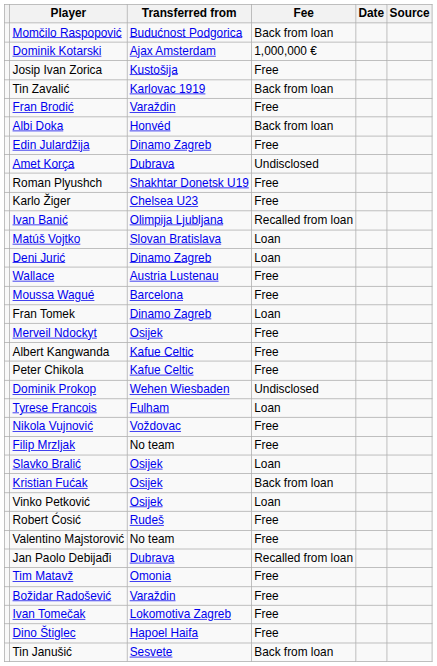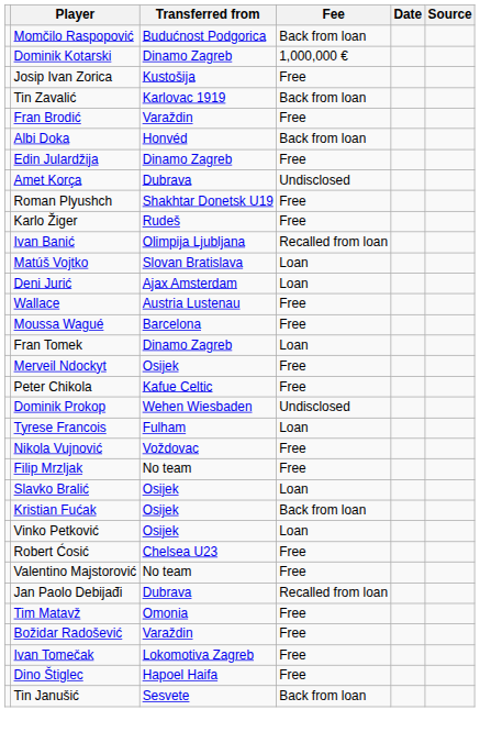 <table class="wikitable plainrowheaders sortable">
 <tr>
 <th></th>
 <th scope=col>Player</th>
 <th>Transferred from</th>
 <th scope=col>Fee</th>
 <th scope=col>Date</th>
 <th scope=col>Source</th>
 </tr>
 <tr>
 <td align=center></td>
 <td> <a href='#'>Momčilo Raspopović</a></td>
 <td> <a href='#'>Budućnost Podgorica</a></td>
 <td>Back from loan</td>
 <td></td>
 <td></td>
 </tr>
 <tr>
 <td align=center></td>
 <td> <a href='#'>Dominik Kotarski</a></td>
-<td> <a href='#'>Ajax Amsterdam</a></td>
+<td> <a href='#'>Dinamo Zagreb</a></td>
 <td>1,000,000 €</td>
 <td></td>
 <td></td>
 </tr>
 <tr>
 <td align=center></td>
 <td> Josip Ivan Zorica</td>
 <td> <a href='#'>Kustošija</a></td>
 <td>Free</td>
 <td></td>
 <td></td>
 </tr>
 <tr>
 <td align=center></td>
 <td> Tin Zavalić</td>
 <td> <a href='#'>Karlovac 1919</a></td>
 <td>Back from loan</td>
 <td></td>
 <td></td>
 </tr>
 <tr>
 <td align=center></td>
 <td> <a href='#'>Fran Brodić</a></td>
 <td> <a href='#'>Varaždin</a></td>
 <td>Free</td>
 <td></td>
 <td></td>
 </tr>
 <tr>
 <td align=center></td>
 <td> <a href='#'>Albi Doka</a></td>
 <td> <a href='#'>Honvéd</a></td>
 <td>Back from loan</td>
 <td></td>
 <td></td>
 </tr>
 <tr>
 <td align=center></td>
 <td> <a href='#'>Edin Julardžija</a></td>
 <td> <a href='#'>Dinamo Zagreb</a></td>
 <td>Free</td>
 <td></td>
 <td></td>
 </tr>
 <tr>
 <td align=center></td>
 <td> <a href='#'>Amet Korça</a></td>
 <td> <a href='#'>Dubrava</a></td>
 <td>Undisclosed</td>
 <td></td>
 <td></td>
 </tr>
 <tr>
 <td align=center></td>
 <td> Roman Plyushch</td>
 <td> <a href='#'>Shakhtar Donetsk U19</a></td>
 <td>Free</td>
 <td></td>
 <td></td>
 </tr>
 <tr>
 <td align=center></td>
 <td> Karlo Žiger</td>
-<td> <a href='#'>Chelsea U23</a></td>
+<td> <a href='#'>Rudeš</a></td>
 <td>Free</td>
 <td></td>
 <td></td>
 </tr>
 <tr>
 <td align=center></td>
 <td> <a href='#'>Ivan Banić</a></td>
 <td> <a href='#'>Olimpija Ljubljana</a></td>
 <td>Recalled from loan</td>
 <td></td>
 <td></td>
 </tr>
 <tr>
 <td align=center></td>
 <td> <a href='#'>Matúš Vojtko</a></td>
 <td> <a href='#'>Slovan Bratislava</a></td>
 <td>Loan</td>
 <td></td>
 <td></td>
 </tr>
 <tr>
 <td align=center></td>
 <td> <a href='#'>Deni Jurić</a></td>
-<td> <a href='#'>Dinamo Zagreb</a></td>
+<td> <a href='#'>Ajax Amsterdam</a></td>
 <td>Loan</td>
 <td></td>
 <td></td>
 </tr>
 <tr>
 <td align=center></td>
 <td> <a href='#'>Wallace</a></td>
 <td> <a href='#'>Austria Lustenau</a></td>
 <td>Free</td>
 <td></td>
 <td></td>
 </tr>
 <tr>
 <td align=center></td>
 <td> <a href='#'>Moussa Wagué</a></td>
 <td> <a href='#'>Barcelona</a></td>
 <td>Free</td>
 <td></td>
 <td></td>
 </tr>
 <tr>
 <td align=center></td>
 <td> Fran Tomek</td>
 <td> <a href='#'>Dinamo Zagreb</a></td>
 <td>Loan</td>
 <td></td>
 <td></td>
 </tr>
 <tr>
 <td align=center></td>
 <td> <a href='#'>Merveil Ndockyt</a></td>
 <td> <a href='#'>Osijek</a></td>
-<td>Free</td>
-<td></td>
-<td></td>
-</tr>
-<tr>
-<td align=center></td>
-<td> Albert Kangwanda</td>
-<td> <a href='#'>Kafue Celtic</a></td>
 <td>Free</td>
 <td></td>
 <td></td>
 </tr>
 <tr>
 <td align=center></td>
 <td> Peter Chikola</td>
 <td> <a href='#'>Kafue Celtic</a></td>
 <td>Free</td>
 <td></td>
 <td></td>
 </tr>
 <tr>
 <td align=center></td>
 <td> <a href='#'>Dominik Prokop</a></td>
 <td> <a href='#'>Wehen Wiesbaden</a></td>
 <td>Undisclosed</td>
 <td></td>
 <td></td>
 </tr>
 <tr>
 <td align=center></td>
 <td> <a href='#'>Tyrese Francois</a></td>
 <td> <a href='#'>Fulham</a></td>
 <td>Loan</td>
 <td></td>
 <td></td>
 </tr>
 <tr>
 <td align=center></td>
 <td> <a href='#'>Nikola Vujnović</a></td>
 <td> <a href='#'>Voždovac</a></td>
 <td>Free</td>
 <td></td>
 <td></td>
 </tr>
 <tr>
 <td align=center></td>
 <td> <a href='#'>Filip Mrzljak</a></td>
 <td>No team</td>
 <td>Free</td>
 <td></td>
 <td></td>
 </tr>
 <tr>
 <td align=center></td>
 <td> <a href='#'>Slavko Bralić</a></td>
 <td> <a href='#'>Osijek</a></td>
 <td>Loan</td>
 <td></td>
 <td></td>
 </tr>
 <tr>
 <td align=center></td>
 <td> <a href='#'>Kristian Fućak</a></td>
 <td> <a href='#'>Osijek</a></td>
 <td>Back from loan</td>
 <td></td>
 <td></td>
 </tr>
 <tr>
 <td align=center></td>
 <td> Vinko Petković</td>
 <td> <a href='#'>Osijek</a></td>
 <td>Loan</td>
 <td></td>
 <td></td>
 </tr>
 <tr>
 <td align=center></td>
 <td> Robert Ćosić</td>
-<td> <a href='#'>Rudeš</a></td>
+<td> <a href='#'>Chelsea U23</a></td>
 <td>Free</td>
 <td></td>
 <td></td>
 </tr>
 <tr>
 <td align=center></td>
 <td> Valentino Majstorović</td>
 <td>No team</td>
 <td>Free</td>
 <td></td>
 <td></td>
 </tr>
 <tr>
 <td align=center></td>
 <td> Jan Paolo Debijađi</td>
 <td> <a href='#'>Dubrava</a></td>
 <td>Recalled from loan</td>
 <td></td>
 <td></td>
 </tr>
 <tr>
 <td align=center></td>
 <td> <a href='#'>Tim Matavž</a></td>
 <td> <a href='#'>Omonia</a></td>
 <td>Free</td>
 <td></td>
 <td></td>
 </tr>
 <tr>
 <td align=center></td>
 <td> <a href='#'>Božidar Radošević</a></td>
 <td> <a href='#'>Varaždin</a></td>
 <td>Free</td>
 <td></td>
 <td></td>
 </tr>
 <tr>
 <td align=center></td>
 <td> <a href='#'>Ivan Tomečak</a></td>
 <td> <a href='#'>Lokomotiva Zagreb</a></td>
 <td>Free</td>
 <td></td>
 <td></td>
 </tr>
 <tr>
 <td align=center></td>
 <td> <a href='#'>Dino Štiglec</a></td>
 <td> <a href='#'>Hapoel Haifa</a></td>
 <td>Free</td>
 <td></td>
 <td></td>
 </tr>
 <tr>
 <td align=center></td>
 <td> Tin Janušić</td>
 <td> <a href='#'>Sesvete</a></td>
 <td>Back from loan</td>
 <td></td>
 <td></td>
 </tr>
 </table>
